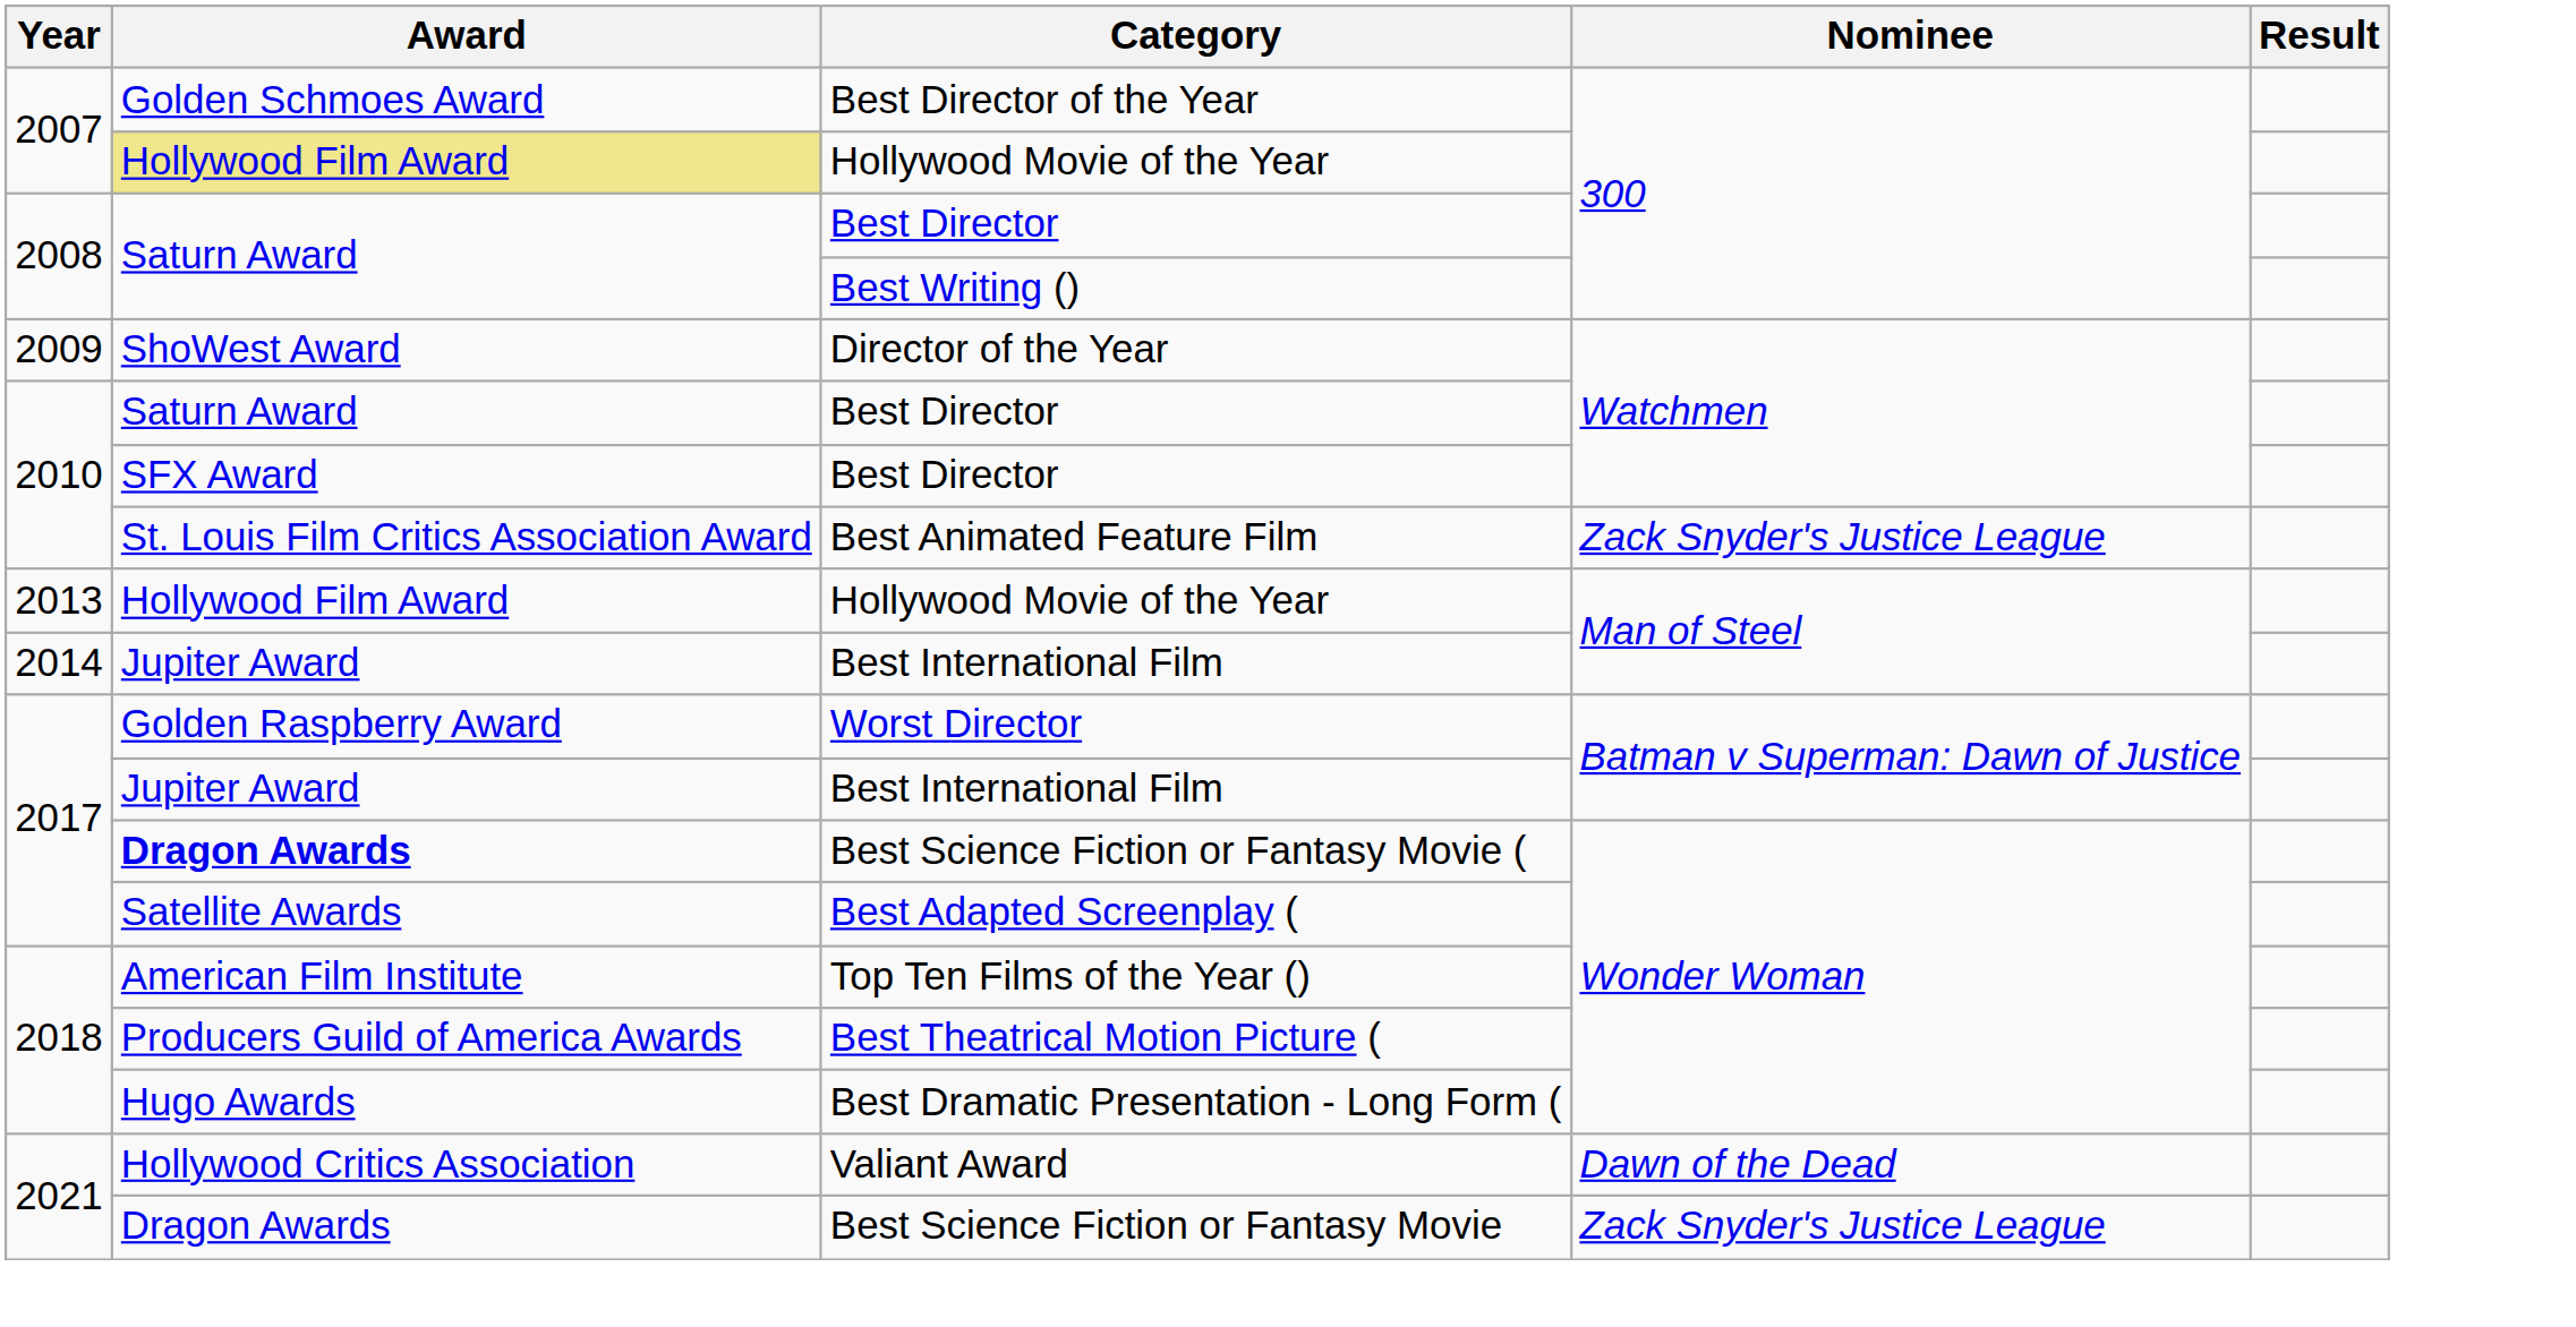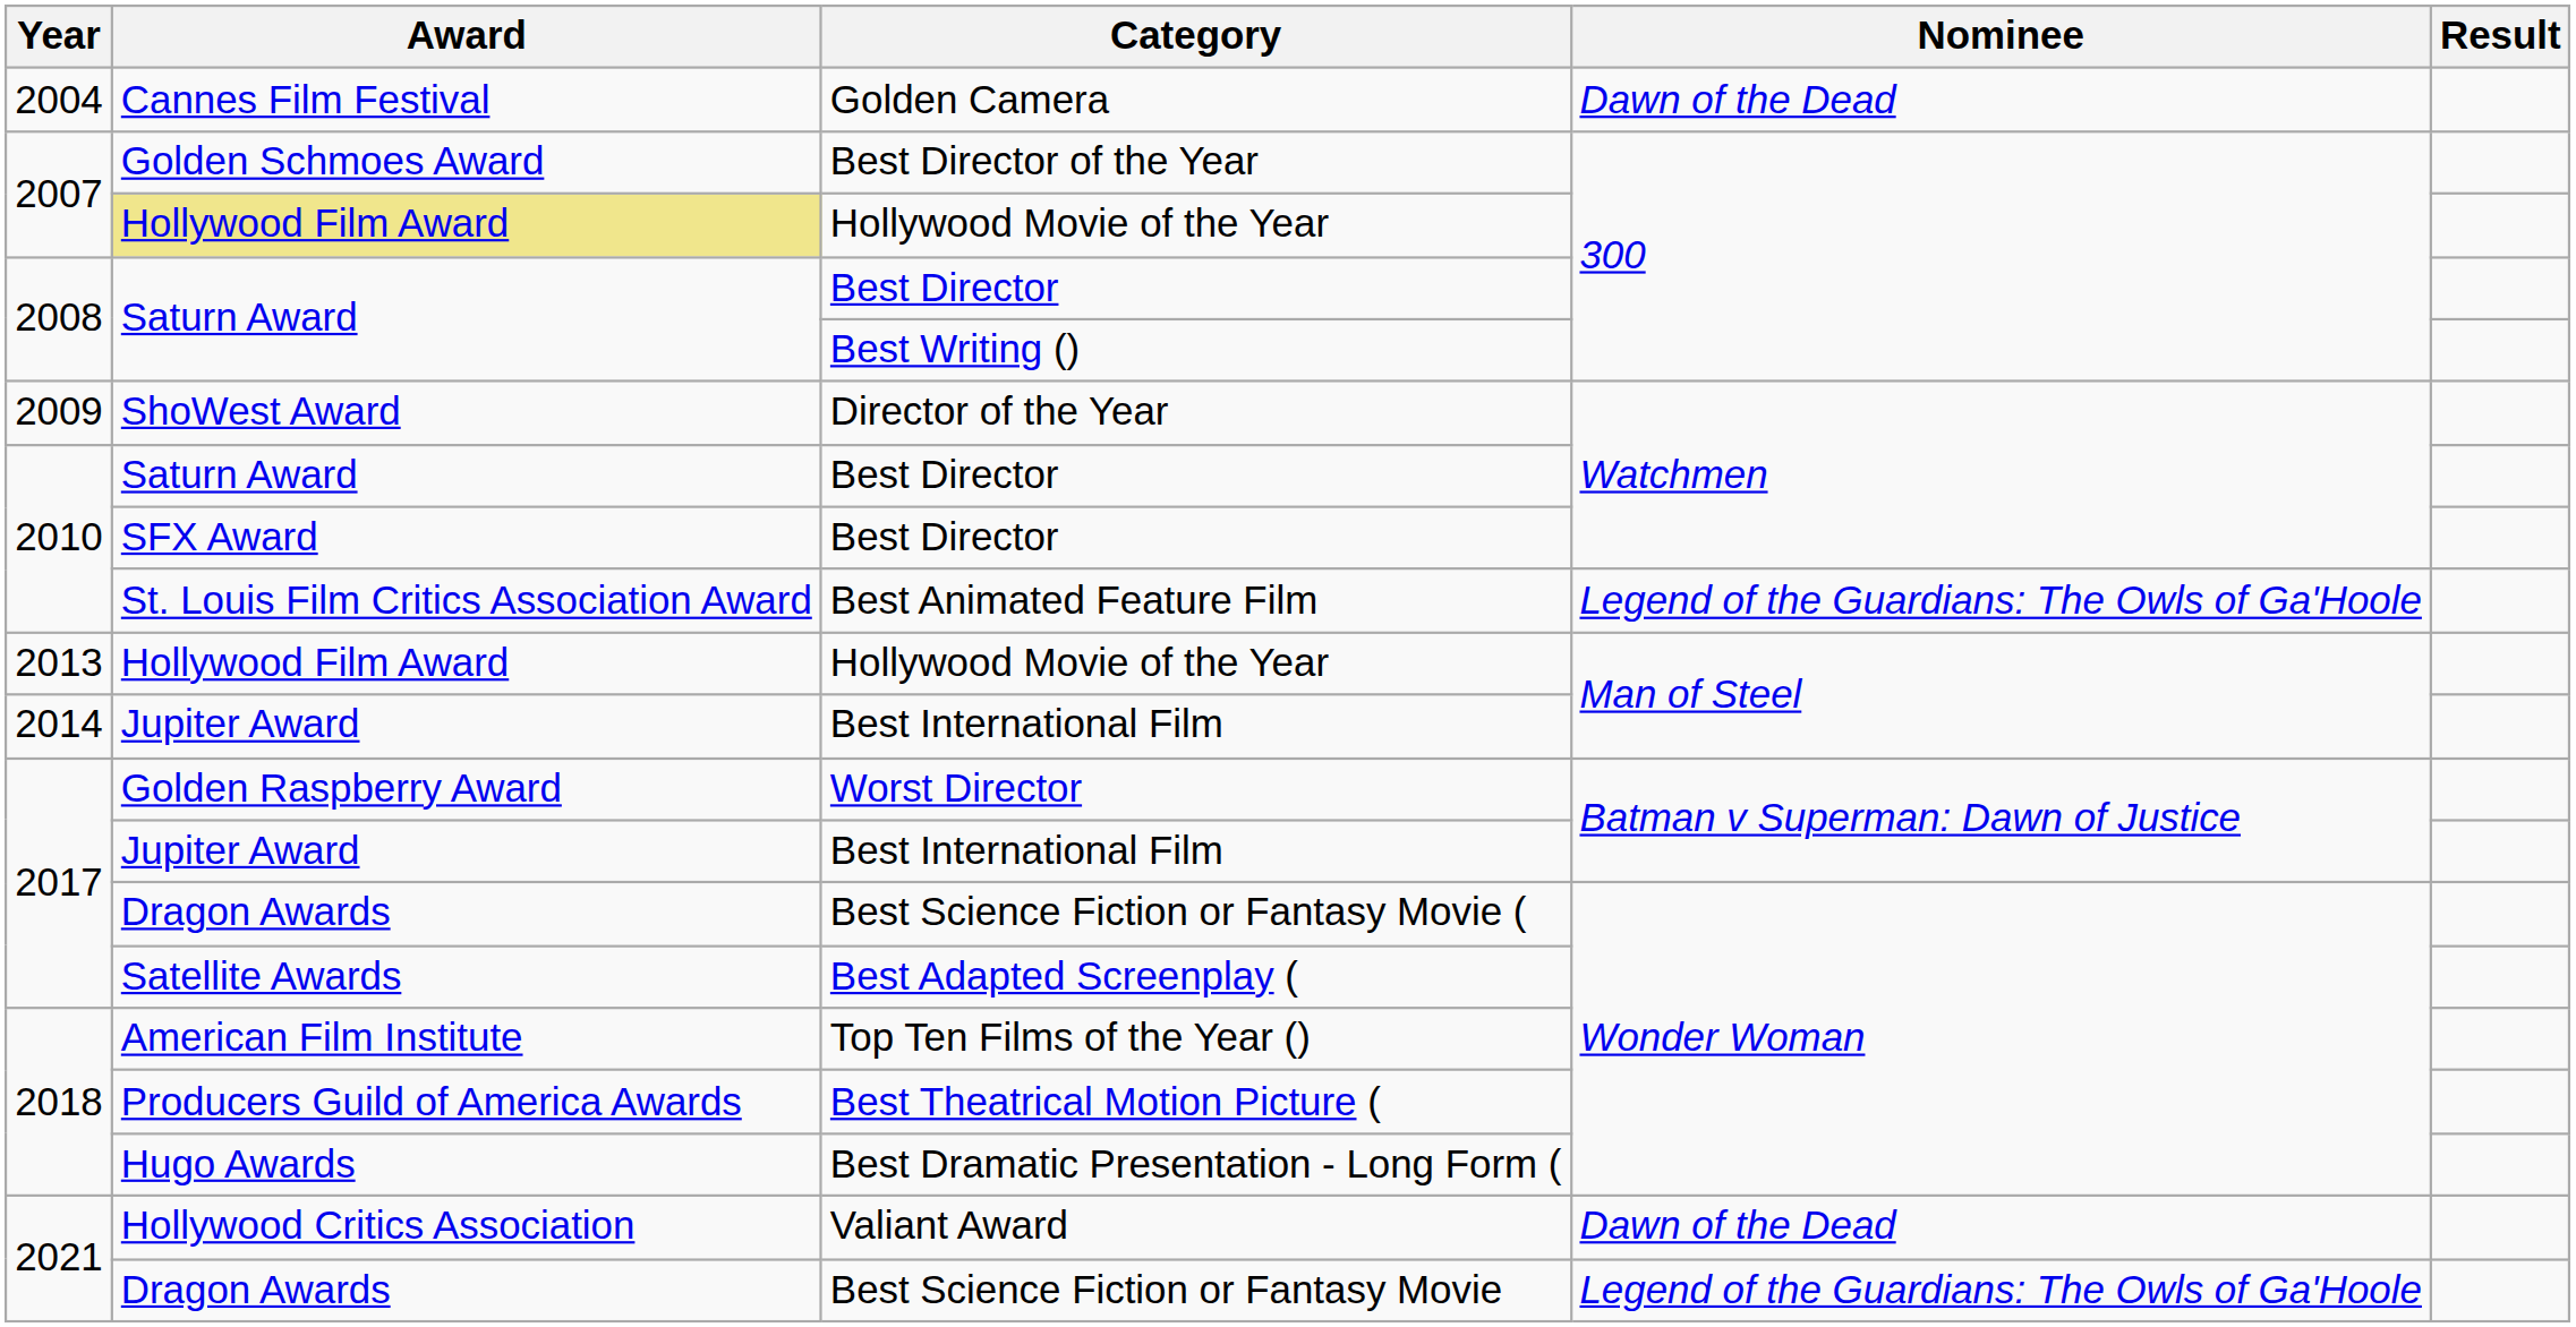 <table class="wikitable">
 <tr>
 <th>Year</th>
 <th>Award</th>
 <th>Category</th>
 <th>Nominee</th>
 <th>Result</th>
+</tr>
+<tr>
+<td>2004</td>
+<td><a href='#'>Cannes Film Festival</a></td>
+<td>Golden Camera</td>
+<td><em><a href='#'>Dawn of the Dead</a></em></td>
+<td></td>
 </tr>
 <tr>
 <td rowspan="2">2007</td>
 <td><a href='#'>Golden Schmoes Award</a></td>
 <td>Best Director of the Year</td>
 <td rowspan="4"><em><a href='#'>300</a></em></td>
 <td></td>
 </tr>
 <tr>
 <td style="background: khaki;"><a href='#'>Hollywood Film Award</a></td>
 <td>Hollywood Movie of the Year</td>
 <td></td>
 </tr>
 <tr>
 <td rowspan="2">2008</td>
 <td rowspan="2"><a href='#'>Saturn Award</a></td>
 <td><a href='#'>Best Director</a></td>
 <td></td>
 </tr>
 <tr>
 <td><a href='#'>Best Writing</a> ()</td>
 <td></td>
 </tr>
 <tr>
 <td>2009</td>
 <td><a href='#'>ShoWest Award</a></td>
 <td>Director of the Year</td>
 <td rowspan="3"><em><a href='#'>Watchmen</a></em></td>
 <td></td>
 </tr>
 <tr>
 <td rowspan="3">2010</td>
 <td><a href='#'>Saturn Award</a></td>
 <td>Best Director</td>
 <td></td>
 </tr>
 <tr>
 <td><a href='#'>SFX Award</a></td>
 <td>Best Director</td>
 <td></td>
 </tr>
 <tr>
 <td><a href='#'>St. Louis Film Critics Association Award</a></td>
 <td>Best Animated Feature Film</td>
-<td><em><a href='#'>Zack Snyder's Justice League</a></em></td>
+<td><em><a href='#'>Legend of the Guardians: The Owls of Ga'Hoole</a></em></td>
 <td></td>
 </tr>
 <tr>
 <td>2013</td>
 <td><a href='#'>Hollywood Film Award</a></td>
 <td>Hollywood Movie of the Year</td>
 <td rowspan="2"><em><a href='#'>Man of Steel</a></em></td>
 <td></td>
 </tr>
 <tr>
 <td>2014</td>
 <td><a href='#'>Jupiter Award</a></td>
 <td>Best International Film</td>
 <td></td>
 </tr>
 <tr>
 <td rowspan=4"">2017</td>
 <td><a href='#'>Golden Raspberry Award</a></td>
 <td><a href='#'>Worst Director</a></td>
 <td rowspan="2"><em><a href='#'>Batman v Superman: Dawn of Justice</a></em></td>
 <td></td>
 </tr>
 <tr>
 <td><a href='#'>Jupiter Award</a></td>
 <td>Best International Film</td>
 <td></td>
 </tr>
 <tr>
-<td><strong><a href='#'>Dragon Awards</a></strong></td>
+<td><a href='#'>Dragon Awards</a></td>
 <td>Best Science Fiction or Fantasy Movie (</td>
 <td rowspan="5"><em><a href='#'>Wonder Woman</a></em></td>
 <td></td>
 </tr>
 <tr>
 <td><a href='#'>Satellite Awards</a></td>
 <td><a href='#'>Best Adapted Screenplay</a> (</td>
 <td></td>
 </tr>
 <tr>
 <td rowspan="3">2018</td>
 <td><a href='#'>American Film Institute</a></td>
 <td>Top Ten Films of the Year ()</td>
 <td></td>
 </tr>
 <tr>
 <td><a href='#'>Producers Guild of America Awards</a></td>
 <td><a href='#'>Best Theatrical Motion Picture</a> (</td>
 <td></td>
 </tr>
 <tr>
 <td><a href='#'>Hugo Awards</a></td>
 <td>Best Dramatic Presentation - Long Form (</td>
 <td></td>
 </tr>
 <tr>
 <td rowspan="2">2021</td>
 <td><a href='#'>Hollywood Critics Association</a></td>
 <td>Valiant Award</td>
 <td><em><a href='#'>Dawn of the Dead</a></em></td>
 <td></td>
 </tr>
 <tr>
 <td><a href='#'>Dragon Awards</a></td>
 <td>Best Science Fiction or Fantasy Movie</td>
-<td><em><a href='#'>Zack Snyder's Justice League</a></em></td>
+<td><em><a href='#'>Legend of the Guardians: The Owls of Ga'Hoole</a></em></td>
 <td></td>
 </tr>
 </table>
